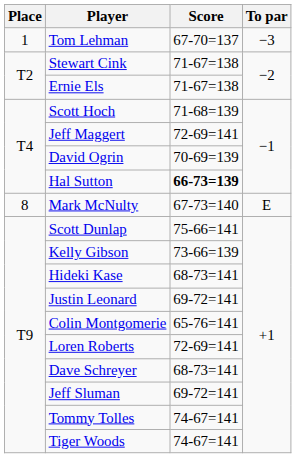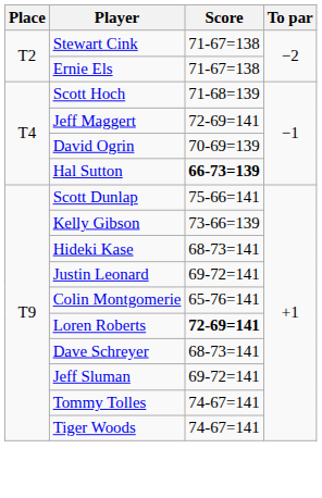 <table class="wikitable">
 <tr>
 <th>Place</th>
 <th>Player</th>
 <th>Score</th>
 <th>To par</th>
-</tr>
-<tr>
-<td align=center>1</td>
-<td> <a href='#'>Tom Lehman</a></td>
-<td align=center>67-70=137</td>
-<td align=center>−3</td>
 </tr>
 <tr>
 <td rowspan="2" align=center>T2</td>
 <td> <a href='#'>Stewart Cink</a></td>
 <td align=center>71-67=138</td>
 <td rowspan="2" align=center>−2</td>
 </tr>
 <tr>
 <td> <a href='#'>Ernie Els</a></td>
 <td align=center>71-67=138</td>
 </tr>
 <tr>
 <td rowspan="4" align=center>T4</td>
 <td> <a href='#'>Scott Hoch</a></td>
 <td align=center>71-68=139</td>
 <td rowspan="4" align=center>−1</td>
 </tr>
 <tr>
 <td> <a href='#'>Jeff Maggert</a></td>
 <td align=center>72-69=141</td>
 </tr>
 <tr>
 <td> <a href='#'>David Ogrin</a></td>
 <td align=center>70-69=139</td>
 </tr>
 <tr>
 <td> <a href='#'>Hal Sutton</a></td>
 <td align=center><strong>66-73=139</strong></td>
 </tr>
 <tr>
-<td align=center>8</td>
-<td> <a href='#'>Mark McNulty</a></td>
-<td align=center>67-73=140</td>
-<td align=center>E</td>
-</tr>
-<tr>
 <td rowspan="10" align=center>T9</td>
 <td> <a href='#'>Scott Dunlap</a></td>
 <td align=center>75-66=141</td>
 <td rowspan="10" align=center>+1</td>
 </tr>
 <tr>
 <td> <a href='#'>Kelly Gibson</a></td>
 <td align=center>73-66=139</td>
 </tr>
 <tr>
 <td> <a href='#'>Hideki Kase</a></td>
 <td align=center>68-73=141</td>
 </tr>
 <tr>
 <td> <a href='#'>Justin Leonard</a></td>
 <td align=center>69-72=141</td>
 </tr>
 <tr>
 <td> <a href='#'>Colin Montgomerie</a></td>
 <td align=center>65-76=141</td>
 </tr>
 <tr>
 <td> <a href='#'>Loren Roberts</a></td>
-<td align=center>72-69=141</td>
+<td align=center><strong>72-69=141</strong></td>
 </tr>
 <tr>
 <td> <a href='#'>Dave Schreyer</a></td>
 <td align=center>68-73=141</td>
 </tr>
 <tr>
 <td> <a href='#'>Jeff Sluman</a></td>
 <td align=center>69-72=141</td>
 </tr>
 <tr>
 <td> <a href='#'>Tommy Tolles</a></td>
 <td align=center>74-67=141</td>
 </tr>
 <tr>
 <td> <a href='#'>Tiger Woods</a></td>
 <td align=center>74-67=141</td>
 </tr>
 </table>
